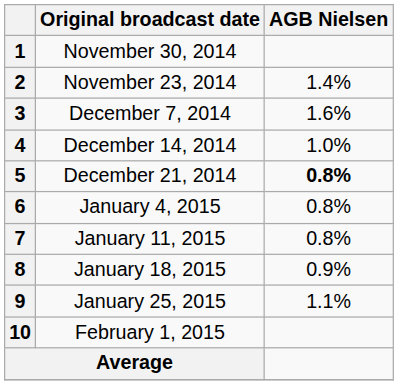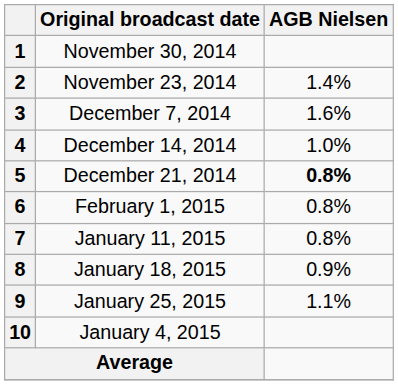 <table class="wikitable" style="text-align:center">
 <tr>
 <th></th>
 <th>Original broadcast date</th>
 <th>AGB Nielsen</th>
 </tr>
 <tr>
 <th>1</th>
 <td>November 30, 2014</td>
 <td></td>
 </tr>
 <tr>
 <th>2</th>
 <td>November 23, 2014</td>
 <td>1.4%</td>
 </tr>
 <tr>
 <th>3</th>
 <td>December 7, 2014</td>
 <td>1.6%</td>
 </tr>
 <tr>
 <th>4</th>
 <td>December 14, 2014</td>
 <td>1.0%</td>
 </tr>
 <tr>
 <th>5</th>
 <td>December 21, 2014</td>
 <td><strong>0.8%</strong></td>
 </tr>
 <tr>
 <th>6</th>
-<td>January 4, 2015</td>
+<td>February 1, 2015</td>
 <td>0.8%</td>
 </tr>
 <tr>
 <th>7</th>
 <td>January 11, 2015</td>
 <td>0.8%</td>
 </tr>
 <tr>
 <th>8</th>
 <td>January 18, 2015</td>
 <td>0.9%</td>
 </tr>
 <tr>
 <th>9</th>
 <td>January 25, 2015</td>
 <td>1.1%</td>
 </tr>
 <tr>
 <th>10</th>
-<td>February 1, 2015</td>
+<td>January 4, 2015</td>
 <td></td>
 </tr>
 <tr>
 <th colspan="2">Average</th>
 <td></td>
 </tr>
 <tr>
 </tr>
 </table>
